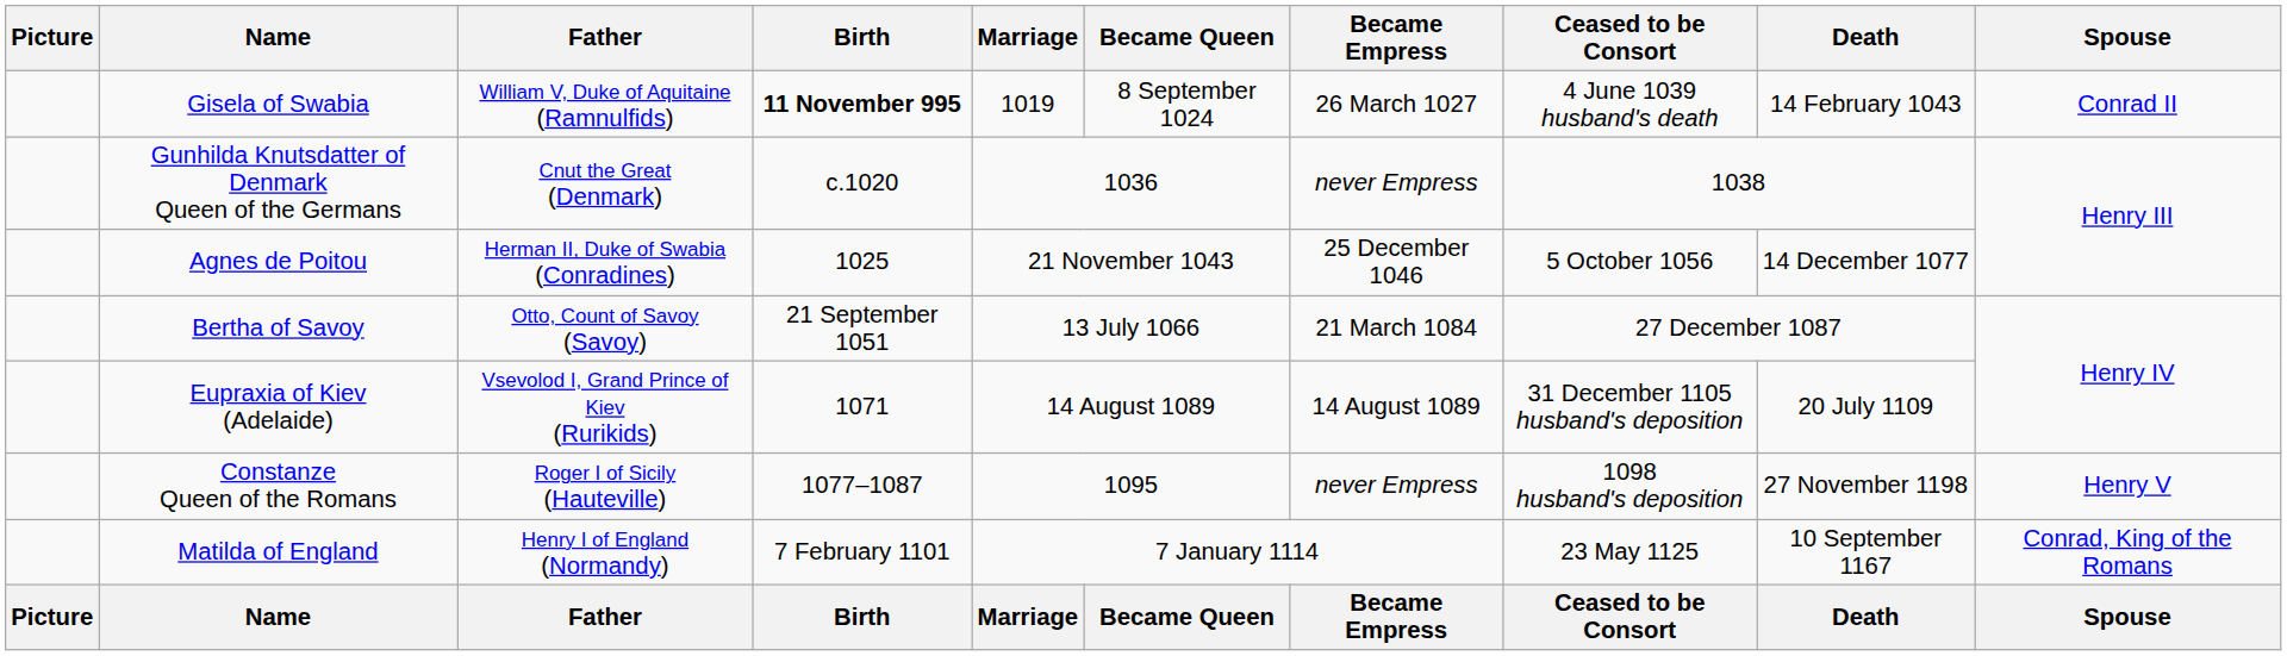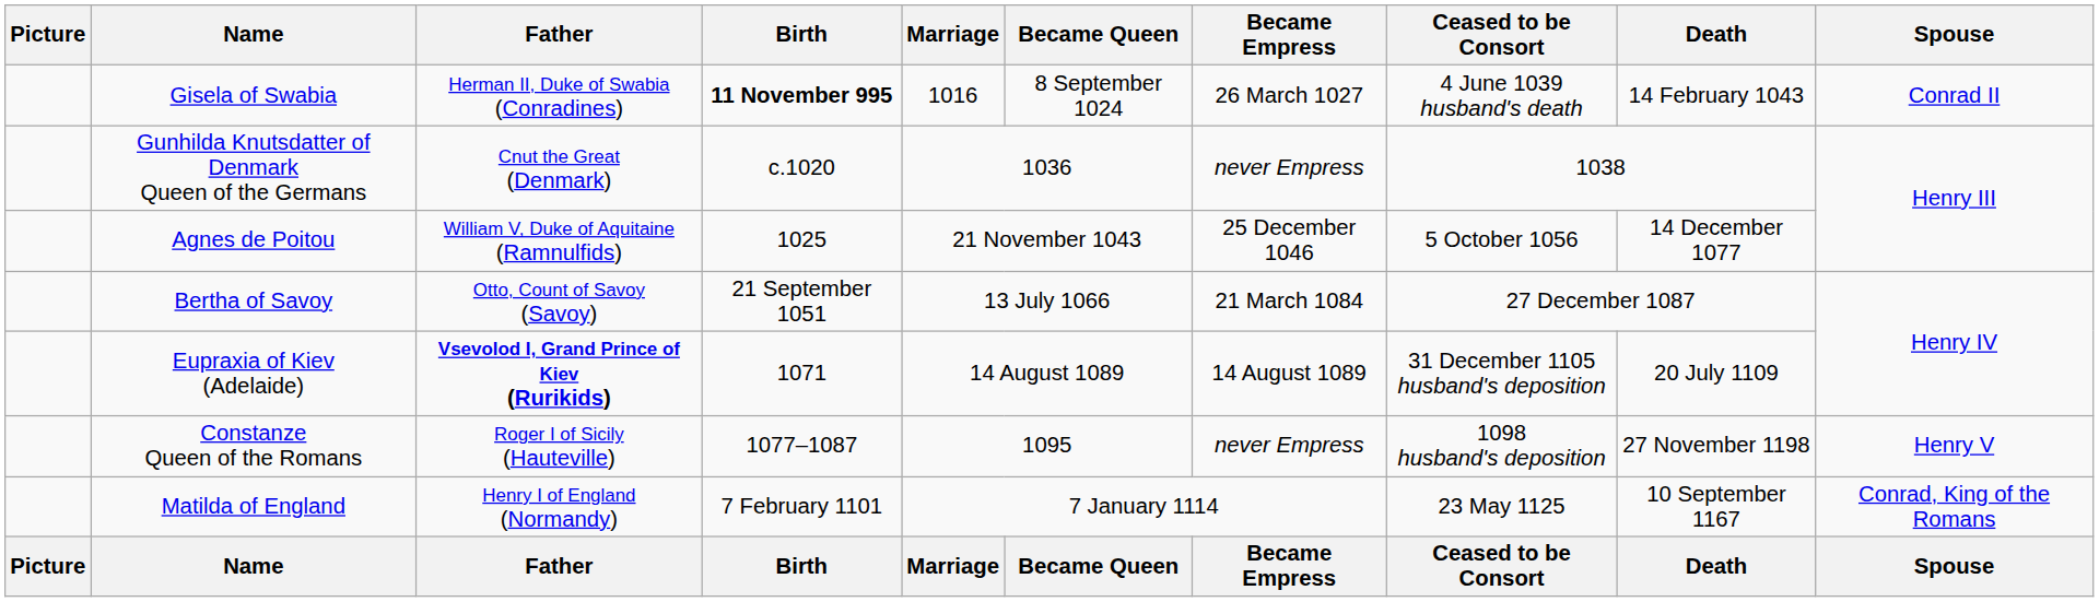 <table width=95% class="wikitable">
 <tr>
 <th>Picture</th>
 <th>Name</th>
 <th>Father</th>
 <th>Birth</th>
 <th>Marriage</th>
 <th>Became Queen</th>
 <th>Became Empress</th>
 <th>Ceased to be Consort</th>
 <th>Death</th>
 <th>Spouse</th>
 </tr>
 <tr>
 <td align=center></td>
 <td align=center><a href='#'>Gisela of Swabia</a></td>
-<td align="center"><small><a href='#'>William V, Duke of Aquitaine</a></small><br>(<a href='#'>Ramnulfids</a>)</td>
+<td align="center"><small><a href='#'>Herman II, Duke of Swabia</a></small><br>(<a href='#'>Conradines</a>)</td>
 <td align="center"><strong>11 November 995</strong></td>
-<td align="center">1019</td>
+<td align="center">1016</td>
 <td align="center">8 September 1024</td>
 <td align="center">26 March 1027</td>
 <td align="center">4 June 1039<br><em>husband's death</em></td>
 <td align="center">14 February 1043</td>
 <td align="center"><a href='#'>Conrad II</a></td>
 </tr>
 <tr>
 <td align="center"></td>
 <td align=center><a href='#'>Gunhilda Knutsdatter of Denmark</a><br>Queen of the Germans</td>
 <td align="center"><small><a href='#'>Cnut the Great</a></small><br>(<a href='#'>Denmark</a>)</td>
 <td align="center">c.1020</td>
 <td align="center" colspan="2">1036</td>
 <td align="center"><em>never Empress</em></td>
 <td align="center" colspan="2">1038</td>
 <td align="center" rowspan="2"><a href='#'>Henry III</a></td>
 </tr>
 <tr>
 <td align=center></td>
 <td align=center><a href='#'>Agnes de Poitou</a></td>
-<td align="center"><small><a href='#'>Herman II, Duke of Swabia</a></small><br>(<a href='#'>Conradines</a>)</td>
+<td align="center"><small><a href='#'>William V, Duke of Aquitaine</a></small><br>(<a href='#'>Ramnulfids</a>)</td>
 <td align="center">1025</td>
 <td align="center" colspan="2">21 November 1043</td>
 <td align="center">25 December 1046</td>
 <td align="center">5 October 1056</td>
 <td align="center">14 December 1077</td>
 </tr>
 <tr>
 <td align=center></td>
 <td align=center><a href='#'>Bertha of Savoy</a></td>
 <td align="center"><small><a href='#'>Otto, Count of Savoy</a></small><br>(<a href='#'>Savoy</a>)</td>
 <td align="center">21 September 1051</td>
 <td align="center" colspan="2">13 July 1066</td>
 <td align="center">21 March 1084</td>
 <td align="center" colspan="2">27 December 1087</td>
 <td align="center" rowspan="2"><a href='#'>Henry IV</a></td>
 </tr>
 <tr>
 <td align=center></td>
 <td align=center><a href='#'>Eupraxia of Kiev</a><br>(Adelaide)</td>
-<td align="center"><small><a href='#'>Vsevolod I, Grand Prince of Kiev</a></small><br>(<a href='#'>Rurikids</a>)</td>
+<td align="center"><strong><small><a href='#'>Vsevolod I, Grand Prince of Kiev</a></small><br>(<a href='#'>Rurikids</a>)</strong></td>
 <td align="center">1071</td>
 <td align="center" colspan="2">14 August 1089</td>
 <td align="center">14 August 1089</td>
 <td align="center">31 December 1105<br><em>husband's deposition</em></td>
 <td align="center">20 July 1109</td>
 </tr>
 <tr>
 <td align=center></td>
 <td align=center><a href='#'>Constanze</a><br>Queen of the Romans</td>
 <td align="center"><small><a href='#'>Roger I of Sicily</a></small><br>(<a href='#'>Hauteville</a>)</td>
 <td align="center">1077–1087</td>
 <td align="center" colspan="2">1095</td>
 <td align="center"><em>never Empress</em></td>
 <td align="center">1098<br><em>husband's deposition</em></td>
 <td align="center">27 November 1198</td>
 <td align="center"><a href='#'>Henry V</a></td>
 </tr>
 <tr>
 <td align="center"></td>
 <td align=center><a href='#'>Matilda of England</a></td>
 <td align="center"><small><a href='#'>Henry I of England</a></small><br>(<a href='#'>Normandy</a>)</td>
 <td align="center">7 February 1101</td>
 <td align="center" colspan="3">7 January 1114</td>
 <td align="center">23 May 1125</td>
 <td align="center">10 September 1167</td>
 <td align="center"><a href='#'>Conrad, King of the Romans</a></td>
 </tr>
 <tr>
 <th>Picture</th>
 <th>Name</th>
 <th>Father</th>
 <th>Birth</th>
 <th>Marriage</th>
 <th>Became Queen</th>
 <th>Became Empress</th>
 <th>Ceased to be Consort</th>
 <th>Death</th>
 <th>Spouse</th>
 </tr>
 </table>
